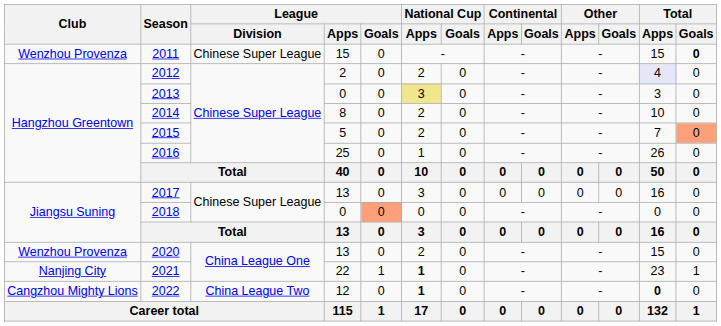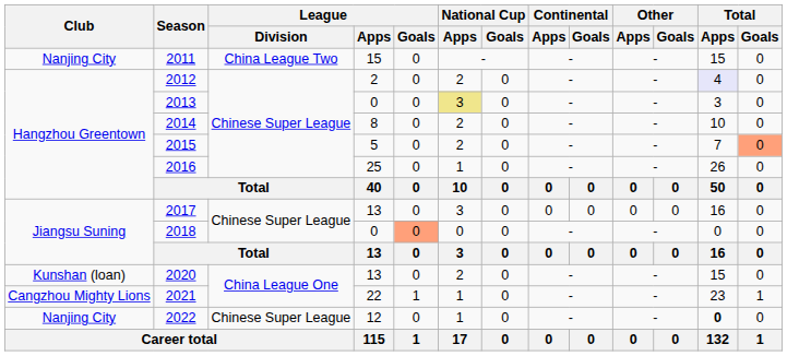 <table class="wikitable" style="text-align: center">
 <tr>
 <th rowspan="2">Club</th>
 <th rowspan="2">Season</th>
 <th colspan="3">League</th>
 <th colspan="2">National Cup</th>
 <th colspan="2">Continental</th>
 <th colspan="2">Other</th>
 <th colspan="2">Total</th>
 </tr>
 <tr>
 <th>Division</th>
 <th>Apps</th>
 <th>Goals</th>
 <th>Apps</th>
 <th>Goals</th>
 <th>Apps</th>
 <th>Goals</th>
 <th>Apps</th>
 <th>Goals</th>
 <th>Apps</th>
 <th>Goals</th>
 </tr>
 <tr>
-<td><a href='#'>Wenzhou Provenza</a></td>
+<td><a href='#'>Nanjing City</a></td>
 <td><a href='#'>2011</a></td>
-<td>Chinese Super League</td>
+<td><a href='#'>China League Two</a></td>
 <td>15</td>
 <td>0</td>
 <td colspan="2">-</td>
 <td colspan="2">-</td>
 <td colspan="2">-</td>
 <td>15</td>
-<td><strong>0</strong></td>
+<td>0</td>
 </tr>
 <tr>
 <td rowspan="6"><a href='#'>Hangzhou Greentown</a></td>
 <td><a href='#'>2012</a></td>
 <td rowspan="5"><a href='#'>Chinese Super League</a></td>
 <td>2</td>
 <td>0</td>
 <td>2</td>
 <td>0</td>
 <td colspan="2">-</td>
 <td colspan="2">-</td>
 <td style="background: lavender;">4</td>
 <td>0</td>
 </tr>
 <tr>
 <td><a href='#'>2013</a></td>
 <td>0</td>
 <td>0</td>
 <td style="background: khaki;">3</td>
 <td>0</td>
 <td colspan="2">-</td>
 <td colspan="2">-</td>
 <td>3</td>
 <td>0</td>
 </tr>
 <tr>
 <td><a href='#'>2014</a></td>
 <td>8</td>
 <td>0</td>
 <td>2</td>
 <td>0</td>
 <td colspan="2">-</td>
 <td colspan="2">-</td>
 <td>10</td>
 <td>0</td>
 </tr>
 <tr>
 <td><a href='#'>2015</a></td>
 <td>5</td>
 <td>0</td>
 <td>2</td>
 <td>0</td>
 <td colspan="2">-</td>
 <td colspan="2">-</td>
 <td>7</td>
 <td style="background: lightsalmon;">0</td>
 </tr>
 <tr>
 <td><a href='#'>2016</a></td>
 <td>25</td>
 <td>0</td>
 <td>1</td>
 <td>0</td>
 <td colspan="2">-</td>
 <td colspan="2">-</td>
 <td>26</td>
 <td>0</td>
 </tr>
 <tr>
 <th colspan="2"><strong>Total</strong></th>
 <th>40</th>
 <th>0</th>
 <th>10</th>
 <th>0</th>
 <th>0</th>
 <th>0</th>
 <th>0</th>
 <th>0</th>
 <th>50</th>
 <th>0</th>
 </tr>
 <tr>
 <td rowspan="3"><a href='#'>Jiangsu Suning</a></td>
 <td><a href='#'>2017</a></td>
 <td rowspan="2">Chinese Super League</td>
 <td>13</td>
 <td>0</td>
 <td>3</td>
 <td>0</td>
 <td>0</td>
 <td>0</td>
 <td>0</td>
 <td>0</td>
 <td>16</td>
 <td>0</td>
 </tr>
 <tr>
 <td><a href='#'>2018</a></td>
 <td>0</td>
 <td style="background: lightsalmon;">0</td>
 <td>0</td>
 <td>0</td>
 <td colspan="2">-</td>
 <td colspan="2">-</td>
 <td>0</td>
 <td>0</td>
 </tr>
 <tr>
 <th colspan="2"><strong>Total</strong></th>
 <th>13</th>
 <th>0</th>
 <th>3</th>
 <th>0</th>
 <th>0</th>
 <th>0</th>
 <th>0</th>
 <th>0</th>
 <th>16</th>
 <th>0</th>
 </tr>
 <tr>
-<td><a href='#'>Wenzhou Provenza</a></td>
+<td><a href='#'>Kunshan</a> (loan)</td>
 <td><a href='#'>2020</a></td>
 <td rowspan="2"><a href='#'>China League One</a></td>
 <td>13</td>
 <td>0</td>
 <td>2</td>
 <td>0</td>
 <td colspan="2">-</td>
 <td colspan="2">-</td>
 <td>15</td>
 <td>0</td>
 </tr>
 <tr>
-<td><a href='#'>Nanjing City</a></td>
+<td><a href='#'>Cangzhou Mighty Lions</a></td>
 <td><a href='#'>2021</a></td>
 <td>22</td>
 <td>1</td>
-<td><strong>1</strong></td>
+<td>1</td>
 <td>0</td>
 <td colspan="2">-</td>
 <td colspan="2">-</td>
 <td>23</td>
 <td>1</td>
 </tr>
 <tr>
-<td><a href='#'>Cangzhou Mighty Lions</a></td>
+<td><a href='#'>Nanjing City</a></td>
 <td><a href='#'>2022</a></td>
-<td><a href='#'>China League Two</a></td>
+<td>Chinese Super League</td>
 <td>12</td>
 <td>0</td>
-<td><strong>1</strong></td>
+<td>1</td>
 <td>0</td>
 <td colspan="2">-</td>
 <td colspan="2">-</td>
 <td><strong>0</strong></td>
 <td>0</td>
 </tr>
 <tr>
 <th colspan=3>Career total</th>
 <th>115</th>
 <th>1</th>
 <th>17</th>
 <th>0</th>
 <th>0</th>
 <th>0</th>
 <th>0</th>
 <th>0</th>
 <th>132</th>
 <th>1</th>
 </tr>
 </table>
